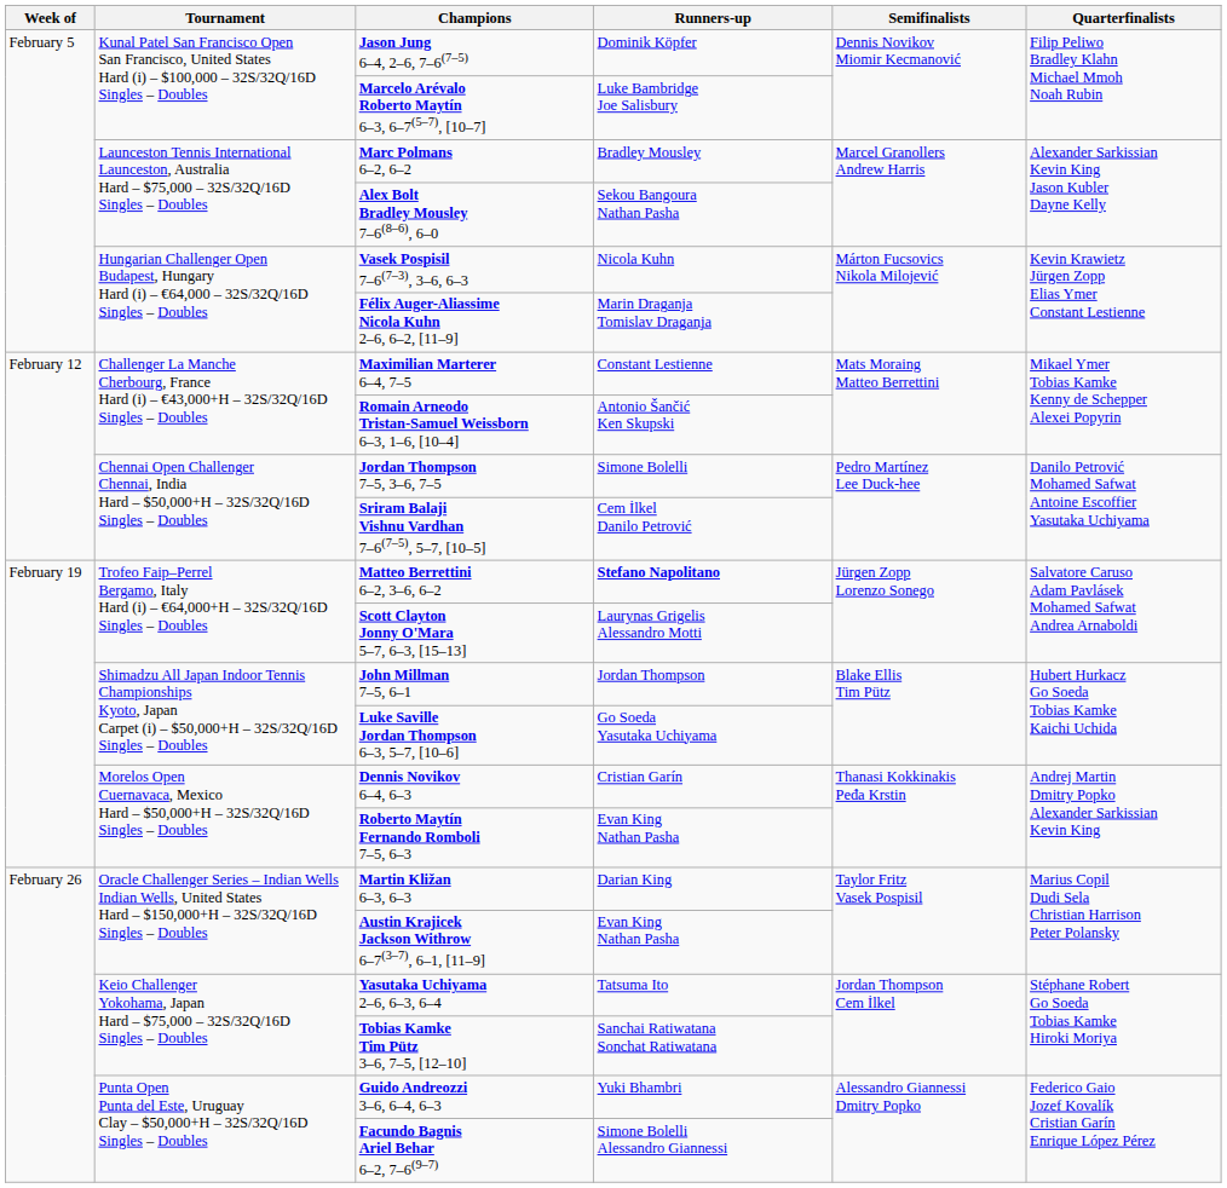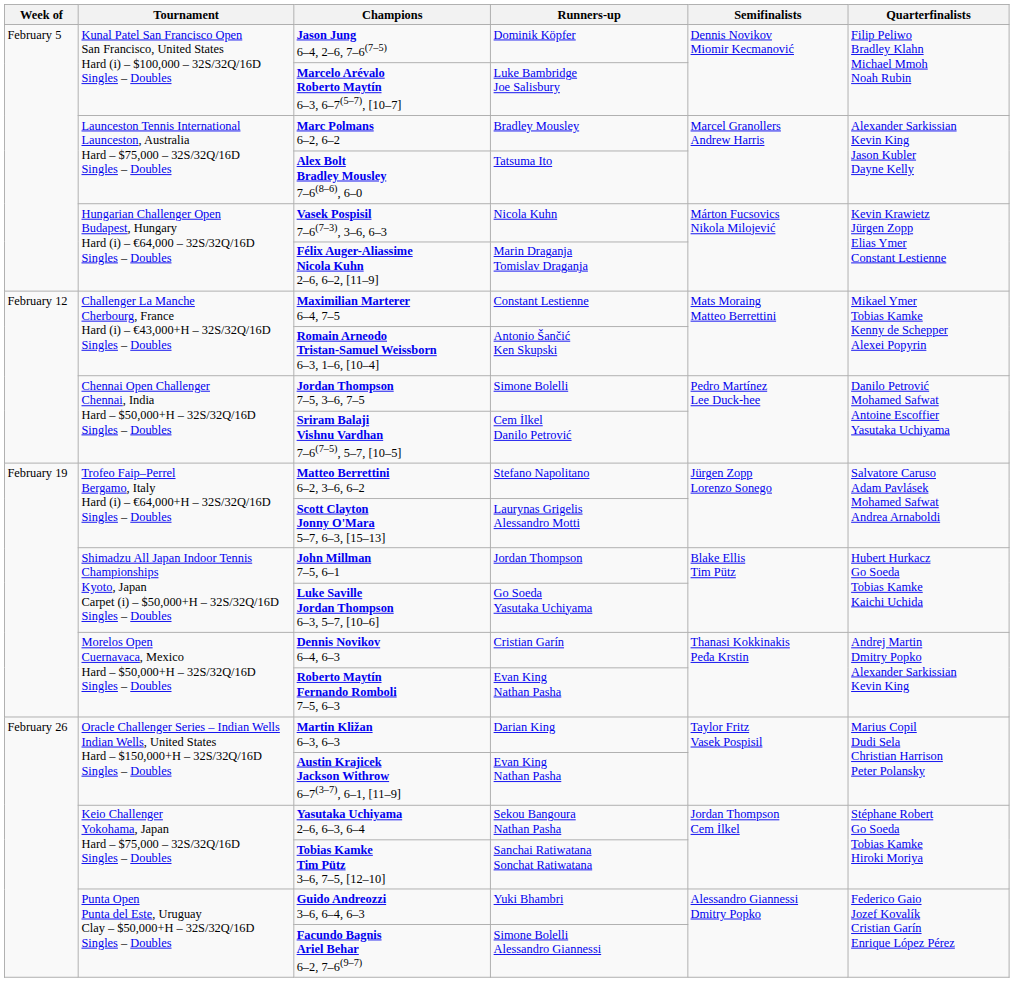 <table class="wikitable" style="font-size:85%;">
 <tr>
 <th width="75">Week of</th>
 <th width="230">Tournament</th>
 <th width="210">Champions</th>
 <th width="210">Runners-up</th>
 <th width="170">Semifinalists</th>
 <th width="170">Quarterfinalists</th>
 </tr>
 <tr valign=top>
 <td rowspan=6>February 5</td>
 <td rowspan=2><a href='#'>Kunal Patel San Francisco Open</a><br>San Francisco, United States <br> Hard (i) – $100,000 – 32S/32Q/16D<br><a href='#'>Singles</a> – <a href='#'>Doubles</a></td>
 <td> <strong><a href='#'>Jason Jung</a></strong><br>6–4, 2–6, 7–6<sup>(7–5)</sup></td>
 <td> <a href='#'>Dominik Köpfer</a></td>
 <td rowspan=2> <a href='#'>Dennis Novikov</a> <br>  <a href='#'>Miomir Kecmanović</a></td>
 <td rowspan=2> <a href='#'>Filip Peliwo</a> <br> <a href='#'>Bradley Klahn</a> <br> <a href='#'>Michael Mmoh</a> <br>  <a href='#'>Noah Rubin</a></td>
 </tr>
 <tr valign=top>
 <td> <strong><a href='#'>Marcelo Arévalo</a></strong><br> <strong><a href='#'>Roberto Maytín</a></strong><br>6–3, 6–7<sup>(5–7)</sup>, [10–7]</td>
 <td> <a href='#'>Luke Bambridge</a><br> <a href='#'>Joe Salisbury</a></td>
 </tr>
 <tr valign=top>
 <td rowspan=2><a href='#'>Launceston Tennis International</a><br><a href='#'>Launceston</a>, Australia <br> Hard – $75,000 – 32S/32Q/16D<br><a href='#'>Singles</a> – <a href='#'>Doubles</a></td>
 <td> <strong><a href='#'>Marc Polmans</a></strong><br>6–2, 6–2</td>
 <td> <a href='#'>Bradley Mousley</a></td>
 <td rowspan=2> <a href='#'>Marcel Granollers</a> <br>  <a href='#'>Andrew Harris</a></td>
 <td rowspan=2> <a href='#'>Alexander Sarkissian</a> <br> <a href='#'>Kevin King</a>  <br> <a href='#'>Jason Kubler</a> <br>  <a href='#'>Dayne Kelly</a></td>
 </tr>
 <tr valign=top>
 <td> <strong><a href='#'>Alex Bolt</a></strong><br> <strong><a href='#'>Bradley Mousley</a></strong><br>7–6<sup>(8–6)</sup>, 6–0</td>
-<td> <a href='#'>Sekou Bangoura</a><br> <a href='#'>Nathan Pasha</a></td>
+<td> <a href='#'>Tatsuma Ito</a></td>
 </tr>
 <tr valign=top>
 <td rowspan=2><a href='#'>Hungarian Challenger Open</a><br><a href='#'>Budapest</a>, Hungary <br> Hard (i) – €64,000 – 32S/32Q/16D<br><a href='#'>Singles</a> – <a href='#'>Doubles</a></td>
 <td> <strong><a href='#'>Vasek Pospisil</a></strong><br>7–6<sup>(7–3)</sup>, 3–6, 6–3</td>
 <td> <a href='#'>Nicola Kuhn</a></td>
 <td rowspan=2> <a href='#'>Márton Fucsovics</a> <br>  <a href='#'>Nikola Milojević</a></td>
 <td rowspan=2> <a href='#'>Kevin Krawietz</a> <br> <a href='#'>Jürgen Zopp</a> <br> <a href='#'>Elias Ymer</a> <br>  <a href='#'>Constant Lestienne</a></td>
 </tr>
 <tr valign=top>
 <td> <strong><a href='#'>Félix Auger-Aliassime</a></strong><br> <strong><a href='#'>Nicola Kuhn</a></strong><br>2–6, 6–2, [11–9]</td>
 <td> <a href='#'>Marin Draganja</a><br> <a href='#'>Tomislav Draganja</a></td>
 </tr>
 <tr valign=top>
 <td rowspan=4>February 12</td>
 <td rowspan=2><a href='#'>Challenger La Manche</a><br><a href='#'>Cherbourg</a>, France <br> Hard (i) – €43,000+H – 32S/32Q/16D<br><a href='#'>Singles</a> – <a href='#'>Doubles</a></td>
 <td> <strong><a href='#'>Maximilian Marterer</a></strong><br>6–4, 7–5</td>
 <td> <a href='#'>Constant Lestienne</a></td>
 <td rowspan=2> <a href='#'>Mats Moraing</a> <br>  <a href='#'>Matteo Berrettini</a></td>
 <td rowspan=2> <a href='#'>Mikael Ymer</a> <br> <a href='#'>Tobias Kamke</a> <br> <a href='#'>Kenny de Schepper</a> <br>  <a href='#'>Alexei Popyrin</a></td>
 </tr>
 <tr valign=top>
 <td> <strong><a href='#'>Romain Arneodo</a></strong><br> <strong><a href='#'>Tristan-Samuel Weissborn</a></strong><br>6–3, 1–6, [10–4]</td>
 <td> <a href='#'>Antonio Šančić</a><br> <a href='#'>Ken Skupski</a></td>
 </tr>
 <tr valign=top>
 <td rowspan=2><a href='#'>Chennai Open Challenger</a><br><a href='#'>Chennai</a>, India <br> Hard – $50,000+H – 32S/32Q/16D<br><a href='#'>Singles</a> – <a href='#'>Doubles</a></td>
 <td> <strong><a href='#'>Jordan Thompson</a></strong><br>7–5, 3–6, 7–5</td>
 <td> <a href='#'>Simone Bolelli</a></td>
 <td rowspan=2> <a href='#'>Pedro Martínez</a> <br>  <a href='#'>Lee Duck-hee</a></td>
 <td rowspan=2> <a href='#'>Danilo Petrović</a> <br> <a href='#'>Mohamed Safwat</a> <br> <a href='#'>Antoine Escoffier</a> <br>  <a href='#'>Yasutaka Uchiyama</a></td>
 </tr>
 <tr valign=top>
 <td> <strong><a href='#'>Sriram Balaji</a></strong><br> <strong><a href='#'>Vishnu Vardhan</a></strong><br>7–6<sup>(7–5)</sup>, 5–7, [10–5]</td>
 <td> <a href='#'>Cem İlkel</a><br> <a href='#'>Danilo Petrović</a></td>
 </tr>
 <tr valign=top>
 <td rowspan=6>February 19</td>
 <td rowspan=2><a href='#'>Trofeo Faip–Perrel</a><br><a href='#'>Bergamo</a>, Italy <br> Hard (i) – €64,000+H – 32S/32Q/16D<br><a href='#'>Singles</a> – <a href='#'>Doubles</a></td>
 <td> <strong><a href='#'>Matteo Berrettini</a></strong><br>6–2, 3–6, 6–2</td>
-<td><strong> <a href='#'>Stefano Napolitano</a></strong></td>
+<td> <a href='#'>Stefano Napolitano</a></td>
 <td rowspan=2> <a href='#'>Jürgen Zopp</a> <br>  <a href='#'>Lorenzo Sonego</a></td>
 <td rowspan=2> <a href='#'>Salvatore Caruso</a> <br> <a href='#'>Adam Pavlásek</a> <br> <a href='#'>Mohamed Safwat</a> <br>  <a href='#'>Andrea Arnaboldi</a></td>
 </tr>
 <tr valign=top>
 <td> <strong><a href='#'>Scott Clayton</a></strong><br> <strong><a href='#'>Jonny O'Mara</a></strong><br>5–7, 6–3, [15–13]</td>
 <td> <a href='#'>Laurynas Grigelis</a><br> <a href='#'>Alessandro Motti</a></td>
 </tr>
 <tr valign=top>
 <td rowspan=2><a href='#'>Shimadzu All Japan Indoor Tennis Championships</a><br><a href='#'>Kyoto</a>, Japan <br> Carpet (i) – $50,000+H – 32S/32Q/16D<br><a href='#'>Singles</a> – <a href='#'>Doubles</a></td>
 <td> <strong><a href='#'>John Millman</a></strong><br>7–5, 6–1</td>
 <td> <a href='#'>Jordan Thompson</a></td>
 <td rowspan=2> <a href='#'>Blake Ellis</a> <br>  <a href='#'>Tim Pütz</a></td>
 <td rowspan=2> <a href='#'>Hubert Hurkacz</a> <br> <a href='#'>Go Soeda</a> <br> <a href='#'>Tobias Kamke</a> <br>  <a href='#'>Kaichi Uchida</a></td>
 </tr>
 <tr valign=top>
 <td> <strong><a href='#'>Luke Saville</a></strong><br> <strong><a href='#'>Jordan Thompson</a></strong><br>6–3, 5–7, [10–6]</td>
 <td> <a href='#'>Go Soeda</a><br> <a href='#'>Yasutaka Uchiyama</a></td>
 </tr>
 <tr valign=top>
 <td rowspan=2><a href='#'>Morelos Open</a><br><a href='#'>Cuernavaca</a>, Mexico <br> Hard – $50,000+H – 32S/32Q/16D<br><a href='#'>Singles</a> – <a href='#'>Doubles</a></td>
 <td> <strong><a href='#'>Dennis Novikov</a></strong><br>6–4, 6–3</td>
 <td> <a href='#'>Cristian Garín</a></td>
 <td rowspan=2> <a href='#'>Thanasi Kokkinakis</a> <br>  <a href='#'>Peđa Krstin</a></td>
 <td rowspan=2> <a href='#'>Andrej Martin</a> <br>  <a href='#'>Dmitry Popko</a> <br> <a href='#'>Alexander Sarkissian</a> <br>  <a href='#'>Kevin King</a></td>
 </tr>
 <tr valign=top>
 <td> <strong><a href='#'>Roberto Maytín</a></strong><br> <strong><a href='#'>Fernando Romboli</a></strong><br>7–5, 6–3</td>
 <td> <a href='#'>Evan King</a><br> <a href='#'>Nathan Pasha</a></td>
 </tr>
 <tr valign=top>
 <td rowspan=6>February 26</td>
 <td rowspan=2><a href='#'>Oracle Challenger Series – Indian Wells</a><br><a href='#'>Indian Wells</a>, United States <br> Hard – $150,000+H – 32S/32Q/16D<br><a href='#'>Singles</a> – <a href='#'>Doubles</a></td>
 <td> <strong><a href='#'>Martin Kližan</a></strong><br>6–3, 6–3</td>
 <td> <a href='#'>Darian King</a></td>
 <td rowspan=2> <a href='#'>Taylor Fritz</a> <br>  <a href='#'>Vasek Pospisil</a></td>
 <td rowspan=2> <a href='#'>Marius Copil</a> <br> <a href='#'>Dudi Sela</a> <br> <a href='#'>Christian Harrison</a> <br>  <a href='#'>Peter Polansky</a></td>
 </tr>
 <tr valign=top>
 <td> <strong><a href='#'>Austin Krajicek</a></strong><br> <strong><a href='#'>Jackson Withrow</a></strong><br>6–7<sup>(3–7)</sup>, 6–1, [11–9]</td>
 <td> <a href='#'>Evan King</a><br> <a href='#'>Nathan Pasha</a></td>
 </tr>
 <tr valign=top>
 <td rowspan=2><a href='#'>Keio Challenger</a><br><a href='#'>Yokohama</a>, Japan <br> Hard – $75,000 – 32S/32Q/16D<br><a href='#'>Singles</a> – <a href='#'>Doubles</a></td>
 <td> <strong><a href='#'>Yasutaka Uchiyama</a></strong><br>2–6, 6–3, 6–4</td>
-<td> <a href='#'>Tatsuma Ito</a></td>
+<td> <a href='#'>Sekou Bangoura</a><br> <a href='#'>Nathan Pasha</a></td>
 <td rowspan=2> <a href='#'>Jordan Thompson</a> <br>  <a href='#'>Cem İlkel</a></td>
 <td rowspan=2> <a href='#'>Stéphane Robert</a> <br> <a href='#'>Go Soeda</a> <br> <a href='#'>Tobias Kamke</a> <br>  <a href='#'>Hiroki Moriya</a></td>
 </tr>
 <tr valign=top>
 <td> <strong><a href='#'>Tobias Kamke</a></strong><br> <strong><a href='#'>Tim Pütz</a></strong><br>3–6, 7–5, [12–10]</td>
 <td> <a href='#'>Sanchai Ratiwatana</a><br> <a href='#'>Sonchat Ratiwatana</a></td>
 </tr>
 <tr valign=top>
 <td rowspan=2><a href='#'>Punta Open</a><br><a href='#'>Punta del Este</a>, Uruguay <br> Clay – $50,000+H – 32S/32Q/16D<br><a href='#'>Singles</a> – <a href='#'>Doubles</a></td>
 <td> <strong><a href='#'>Guido Andreozzi</a></strong><br>3–6, 6–4, 6–3</td>
 <td> <a href='#'>Yuki Bhambri</a></td>
 <td rowspan=2> <a href='#'>Alessandro Giannessi</a> <br>  <a href='#'>Dmitry Popko</a></td>
 <td rowspan=2> <a href='#'>Federico Gaio</a> <br> <a href='#'>Jozef Kovalík</a> <br> <a href='#'>Cristian Garín</a> <br>  <a href='#'>Enrique López Pérez</a></td>
 </tr>
 <tr valign=top>
 <td> <strong><a href='#'>Facundo Bagnis</a></strong><br> <strong><a href='#'>Ariel Behar</a></strong><br>6–2, 7–6<sup>(9–7)</sup></td>
 <td> <a href='#'>Simone Bolelli</a><br> <a href='#'>Alessandro Giannessi</a></td>
 </tr>
 </table>
